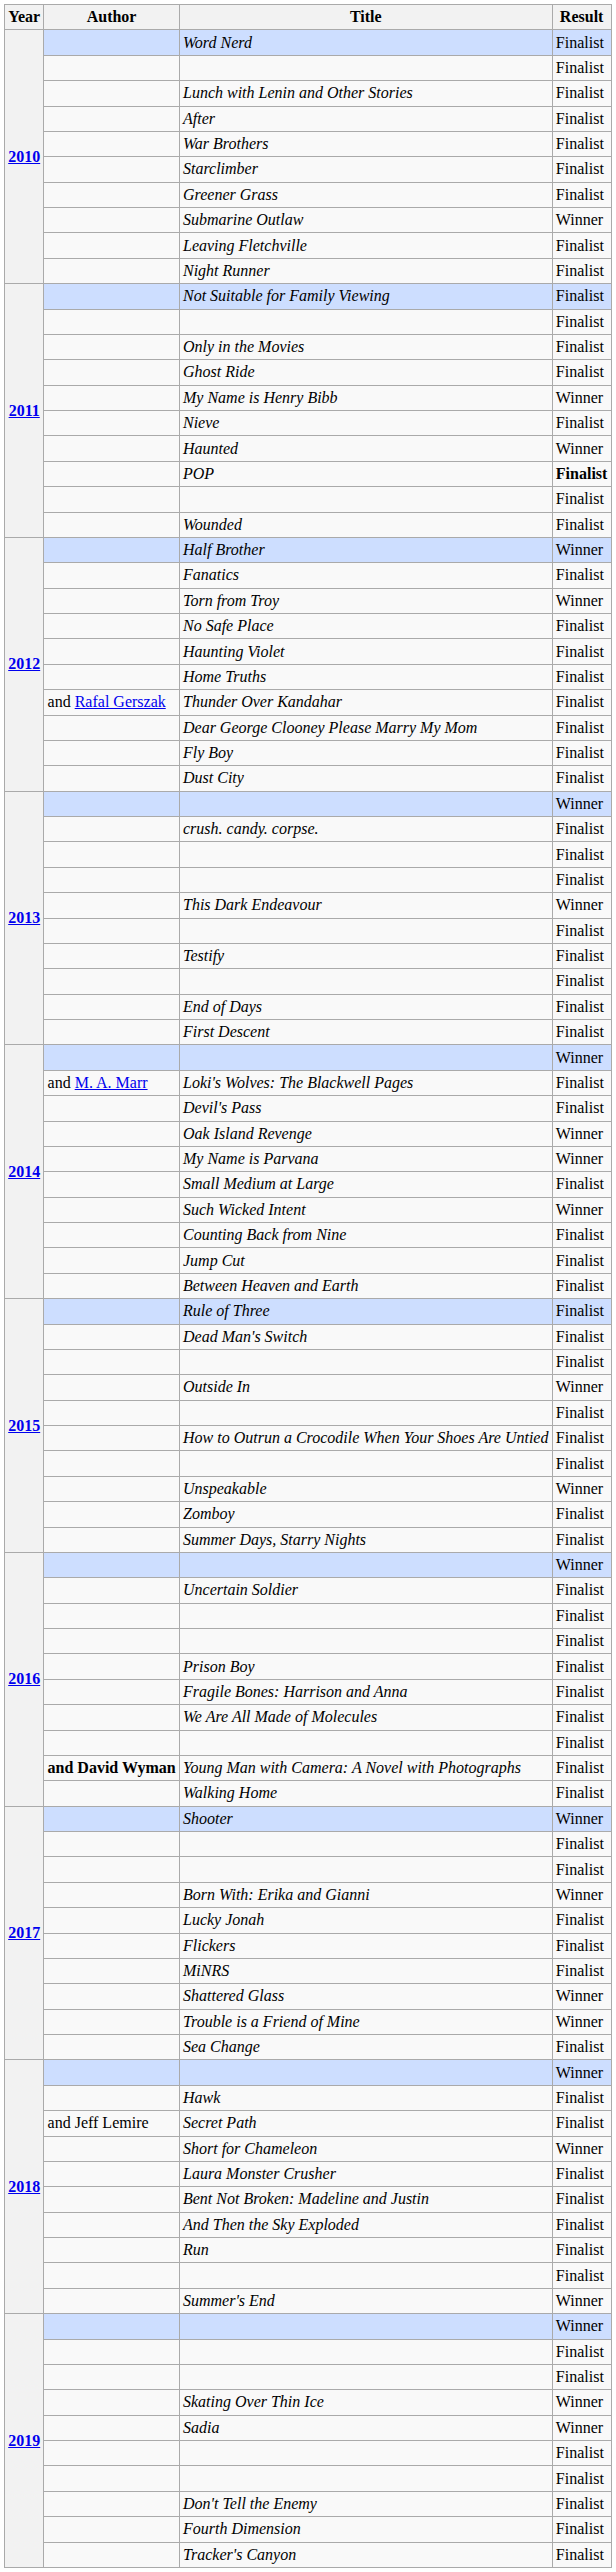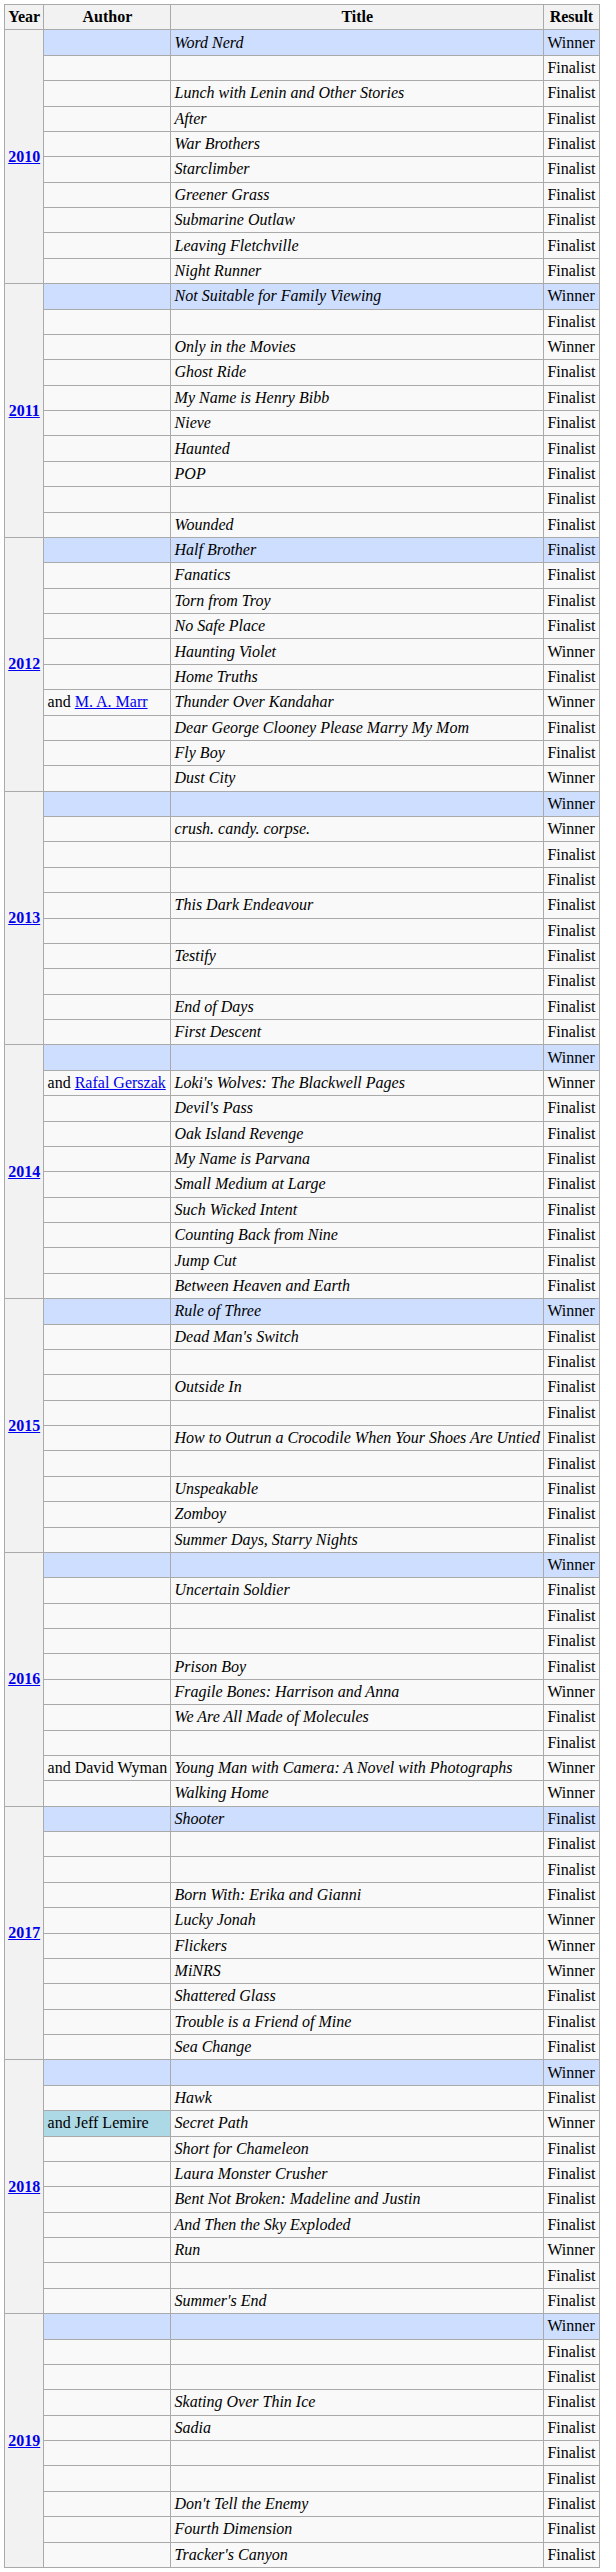 <table class="wikitable sortable mw-collapsible">
 <tr>
 <th>Year</th>
 <th>Author</th>
 <th>Title</th>
 <th>Result</th>
 </tr>
 <tr style=background:#cddeff>
 <th rowspan="10"><a href='#'>2010</a></th>
 <td></td>
 <td><em>Word Nerd</em></td>
-<td>Finalist</td>
+<td>Winner</td>
 </tr>
 <tr>
 <td></td>
 <td><em></em></td>
 <td>Finalist</td>
 </tr>
 <tr>
 <td></td>
 <td><em>Lunch with Lenin and Other Stories</em></td>
 <td>Finalist</td>
 </tr>
 <tr>
 <td></td>
 <td><em>After</em></td>
 <td>Finalist</td>
 </tr>
 <tr>
 <td></td>
 <td><em>War Brothers</em></td>
 <td>Finalist</td>
 </tr>
 <tr>
 <td></td>
 <td><em>Starclimber</em></td>
 <td>Finalist</td>
 </tr>
 <tr>
 <td></td>
 <td><em>Greener Grass</em></td>
 <td>Finalist</td>
 </tr>
 <tr>
 <td></td>
 <td><em>Submarine Outlaw</em></td>
-<td>Winner</td>
+<td>Finalist</td>
 </tr>
 <tr>
 <td></td>
 <td><em>Leaving Fletchville</em></td>
 <td>Finalist</td>
 </tr>
 <tr>
 <td></td>
 <td><em>Night Runner</em></td>
 <td>Finalist</td>
 </tr>
 <tr style=background:#cddeff>
 <th rowspan="10"><a href='#'>2011</a></th>
 <td></td>
 <td><em>Not Suitable for Family Viewing</em></td>
-<td>Finalist</td>
+<td>Winner</td>
 </tr>
 <tr>
 <td></td>
 <td><em></em></td>
 <td>Finalist</td>
 </tr>
 <tr>
 <td></td>
 <td><em>Only in the Movies</em></td>
-<td>Finalist</td>
+<td>Winner</td>
 </tr>
 <tr>
 <td></td>
 <td><em>Ghost Ride</em></td>
 <td>Finalist</td>
 </tr>
 <tr>
 <td></td>
 <td><em>My Name is Henry Bibb</em></td>
-<td>Winner</td>
+<td>Finalist</td>
 </tr>
 <tr>
 <td></td>
 <td><em>Nieve</em></td>
 <td>Finalist</td>
 </tr>
 <tr>
 <td></td>
 <td><em>Haunted</em></td>
-<td>Winner</td>
+<td>Finalist</td>
 </tr>
 <tr>
 <td></td>
 <td><em>POP</em></td>
-<td><strong>Finalist</strong></td>
+<td>Finalist</td>
 </tr>
 <tr>
 <td></td>
 <td><em></em></td>
 <td>Finalist</td>
 </tr>
 <tr>
 <td></td>
 <td><em>Wounded</em></td>
 <td>Finalist</td>
 </tr>
 <tr style=background:#cddeff>
 <th rowspan="10"><a href='#'>2012</a></th>
 <td></td>
 <td><em>Half Brother</em></td>
-<td>Winner</td>
+<td>Finalist</td>
 </tr>
 <tr>
 <td></td>
 <td><em>Fanatics</em></td>
 <td>Finalist</td>
 </tr>
 <tr>
 <td></td>
 <td><em>Torn from Troy</em></td>
-<td>Winner</td>
+<td>Finalist</td>
 </tr>
 <tr>
 <td></td>
 <td><em>No Safe Place</em></td>
 <td>Finalist</td>
 </tr>
 <tr>
 <td></td>
 <td><em>Haunting Violet</em></td>
-<td>Finalist</td>
+<td>Winner</td>
 </tr>
 <tr>
 <td></td>
 <td><em>Home Truths</em></td>
 <td>Finalist</td>
 </tr>
 <tr>
-<td> and <a href='#'>Rafal Gerszak</a></td>
+<td> and <a href='#'>M. A. Marr</a></td>
 <td><em>Thunder Over Kandahar</em></td>
-<td>Finalist</td>
+<td>Winner</td>
 </tr>
 <tr>
 <td></td>
 <td><em>Dear George Clooney Please Marry My Mom</em></td>
 <td>Finalist</td>
 </tr>
 <tr>
 <td></td>
 <td><em>Fly Boy</em></td>
 <td>Finalist</td>
 </tr>
 <tr>
 <td></td>
 <td><em>Dust City</em></td>
-<td>Finalist</td>
+<td>Winner</td>
 </tr>
 <tr style=background:#cddeff>
 <th rowspan="10"><a href='#'>2013</a></th>
 <td></td>
 <td><em></em></td>
 <td>Winner</td>
 </tr>
 <tr>
 <td></td>
 <td><em>crush. candy. corpse.</em></td>
-<td>Finalist</td>
+<td>Winner</td>
 </tr>
 <tr>
 <td></td>
 <td><em></em></td>
 <td>Finalist</td>
 </tr>
 <tr>
 <td></td>
 <td><em></em></td>
 <td>Finalist</td>
 </tr>
 <tr>
 <td></td>
 <td><em>This Dark Endeavour</em></td>
-<td>Winner</td>
+<td>Finalist</td>
 </tr>
 <tr>
 <td></td>
 <td><em></em></td>
 <td>Finalist</td>
 </tr>
 <tr>
 <td></td>
 <td><em>Testify</em></td>
 <td>Finalist</td>
 </tr>
 <tr>
 <td></td>
 <td><em></em></td>
 <td>Finalist</td>
 </tr>
 <tr>
 <td></td>
 <td><em>End of Days</em></td>
 <td>Finalist</td>
 </tr>
 <tr>
 <td></td>
 <td><em>First Descent</em></td>
 <td>Finalist</td>
 </tr>
 <tr style=background:#cddeff>
 <th rowspan="10"><a href='#'>2014</a></th>
 <td></td>
 <td><em></em></td>
 <td>Winner</td>
 </tr>
 <tr>
-<td> and <a href='#'>M. A. Marr</a></td>
+<td> and <a href='#'>Rafal Gerszak</a></td>
 <td><em>Loki's Wolves: The Blackwell Pages</em></td>
-<td>Finalist</td>
+<td>Winner</td>
 </tr>
 <tr>
 <td></td>
 <td><em>Devil's Pass</em></td>
 <td>Finalist</td>
 </tr>
 <tr>
 <td></td>
 <td><em>Oak Island Revenge</em></td>
-<td>Winner</td>
+<td>Finalist</td>
 </tr>
 <tr>
 <td></td>
 <td><em>My Name is Parvana</em></td>
-<td>Winner</td>
+<td>Finalist</td>
 </tr>
 <tr>
 <td></td>
 <td><em>Small Medium at Large</em></td>
 <td>Finalist</td>
 </tr>
 <tr>
 <td></td>
 <td><em>Such Wicked Intent</em></td>
-<td>Winner</td>
+<td>Finalist</td>
 </tr>
 <tr>
 <td></td>
 <td><em>Counting Back from Nine</em></td>
 <td>Finalist</td>
 </tr>
 <tr>
 <td></td>
 <td><em>Jump Cut</em></td>
 <td>Finalist</td>
 </tr>
 <tr>
 <td></td>
 <td><em>Between Heaven and Earth</em></td>
 <td>Finalist</td>
 </tr>
 <tr style=background:#cddeff>
 <th rowspan="10"><a href='#'>2015</a></th>
 <td></td>
 <td><em>Rule of Three</em></td>
-<td>Finalist</td>
+<td>Winner</td>
 </tr>
 <tr>
 <td></td>
 <td><em>Dead Man's Switch</em></td>
 <td>Finalist</td>
 </tr>
 <tr>
 <td></td>
 <td><em></em></td>
 <td>Finalist</td>
 </tr>
 <tr>
 <td></td>
 <td><em>Outside In</em></td>
-<td>Winner</td>
+<td>Finalist</td>
 </tr>
 <tr>
 <td></td>
 <td><em></em></td>
 <td>Finalist</td>
 </tr>
 <tr>
 <td></td>
 <td><em>How to Outrun a Crocodile When Your Shoes Are Untied</em></td>
 <td>Finalist</td>
 </tr>
 <tr>
 <td></td>
 <td><em></em></td>
 <td>Finalist</td>
 </tr>
 <tr>
 <td></td>
 <td><em>Unspeakable</em></td>
-<td>Winner</td>
+<td>Finalist</td>
 </tr>
 <tr>
 <td></td>
 <td><em>Zomboy</em></td>
 <td>Finalist</td>
 </tr>
 <tr>
 <td></td>
 <td><em>Summer Days, Starry Nights</em></td>
 <td>Finalist</td>
 </tr>
 <tr style=background:#cddeff>
 <th rowspan="10"><a href='#'>2016</a></th>
 <td></td>
 <td><em></em></td>
 <td>Winner</td>
 </tr>
 <tr>
 <td></td>
 <td><em>Uncertain Soldier</em></td>
 <td>Finalist</td>
 </tr>
 <tr>
 <td></td>
 <td><em></em></td>
 <td>Finalist</td>
 </tr>
 <tr>
 <td></td>
 <td><em></em></td>
 <td>Finalist</td>
 </tr>
 <tr>
 <td></td>
 <td><em>Prison Boy</em></td>
 <td>Finalist</td>
 </tr>
 <tr>
 <td></td>
 <td><em>Fragile Bones: Harrison and Anna</em></td>
-<td>Finalist</td>
+<td>Winner</td>
 </tr>
 <tr>
 <td></td>
 <td><em>We Are All Made of Molecules</em></td>
 <td>Finalist</td>
 </tr>
 <tr>
 <td></td>
 <td><em></em></td>
 <td>Finalist</td>
 </tr>
 <tr>
-<td><strong> and David Wyman</strong></td>
+<td> and David Wyman</td>
 <td><em>Young Man with Camera: A Novel with Photographs</em></td>
-<td>Finalist</td>
+<td>Winner</td>
 </tr>
 <tr>
 <td></td>
 <td><em>Walking Home</em></td>
-<td>Finalist</td>
+<td>Winner</td>
 </tr>
 <tr style=background:#cddeff>
 <th rowspan="10"><a href='#'>2017</a></th>
 <td></td>
 <td><em>Shooter</em></td>
-<td>Winner</td>
+<td>Finalist</td>
 </tr>
 <tr>
 <td></td>
 <td><em></em></td>
 <td>Finalist</td>
 </tr>
 <tr>
 <td></td>
 <td><em></em></td>
 <td>Finalist</td>
 </tr>
 <tr>
 <td></td>
 <td><em>Born With: Erika and Gianni</em></td>
+<td>Finalist</td>
+</tr>
+<tr>
+<td></td>
+<td><em>Lucky Jonah</em></td>
 <td>Winner</td>
 </tr>
 <tr>
 <td></td>
-<td><em>Lucky Jonah</em></td>
+<td><em>Flickers</em></td>
+<td>Winner</td>
+</tr>
+<tr>
+<td></td>
+<td><em>MiNRS</em></td>
+<td>Winner</td>
+</tr>
+<tr>
+<td></td>
+<td><em>Shattered Glass</em></td>
 <td>Finalist</td>
 </tr>
 <tr>
 <td></td>
-<td><em>Flickers</em></td>
+<td><em>Trouble is a Friend of Mine</em></td>
 <td>Finalist</td>
-</tr>
-<tr>
-<td></td>
-<td><em>MiNRS</em></td>
-<td>Finalist</td>
-</tr>
-<tr>
-<td></td>
-<td><em>Shattered Glass</em></td>
-<td>Winner</td>
-</tr>
-<tr>
-<td></td>
-<td><em>Trouble is a Friend of Mine</em></td>
-<td>Winner</td>
 </tr>
 <tr>
 <td></td>
 <td><em>Sea Change</em></td>
 <td>Finalist</td>
 </tr>
 <tr style=background:#cddeff>
 <th rowspan="10"><a href='#'>2018</a></th>
 <td></td>
 <td><em></em></td>
 <td>Winner</td>
 </tr>
 <tr>
 <td></td>
 <td><em>Hawk</em></td>
 <td>Finalist</td>
 </tr>
 <tr>
-<td> and Jeff Lemire</td>
+<td style="background: lightblue;"> and Jeff Lemire</td>
 <td><em>Secret Path</em></td>
-<td>Finalist</td>
+<td>Winner</td>
 </tr>
 <tr>
 <td></td>
 <td><em>Short for Chameleon</em></td>
-<td>Winner</td>
+<td>Finalist</td>
 </tr>
 <tr>
 <td></td>
 <td><em>Laura Monster Crusher</em></td>
 <td>Finalist</td>
 </tr>
 <tr>
 <td></td>
 <td><em>Bent Not Broken: Madeline and Justin</em></td>
 <td>Finalist</td>
 </tr>
 <tr>
 <td></td>
 <td><em>And Then the Sky Exploded</em></td>
 <td>Finalist</td>
 </tr>
 <tr>
 <td></td>
 <td><em>Run</em></td>
-<td>Finalist</td>
+<td>Winner</td>
 </tr>
 <tr>
 <td></td>
 <td><em></em></td>
 <td>Finalist</td>
 </tr>
 <tr>
 <td></td>
 <td><em>Summer's End</em></td>
-<td>Winner</td>
+<td>Finalist</td>
 </tr>
 <tr style=background:#cddeff>
 <th rowspan="10"><a href='#'>2019</a></th>
 <td></td>
 <td><em></em></td>
 <td>Winner</td>
 </tr>
 <tr>
 <td></td>
 <td><em></em></td>
 <td>Finalist</td>
 </tr>
 <tr>
 <td></td>
 <td><em></em></td>
 <td>Finalist</td>
 </tr>
 <tr>
 <td></td>
 <td><em>Skating Over Thin Ice</em></td>
-<td>Winner</td>
+<td>Finalist</td>
 </tr>
 <tr>
 <td></td>
 <td><em>Sadia</em></td>
-<td>Winner</td>
+<td>Finalist</td>
 </tr>
 <tr>
 <td></td>
 <td><em></em></td>
 <td>Finalist</td>
 </tr>
 <tr>
 <td></td>
 <td><em></em></td>
 <td>Finalist</td>
 </tr>
 <tr>
 <td></td>
 <td><em>Don't Tell the Enemy</em></td>
 <td>Finalist</td>
 </tr>
 <tr>
 <td></td>
 <td><em>Fourth Dimension</em></td>
 <td>Finalist</td>
 </tr>
 <tr>
 <td></td>
 <td><em>Tracker's Canyon</em></td>
 <td>Finalist</td>
 </tr>
 </table>
